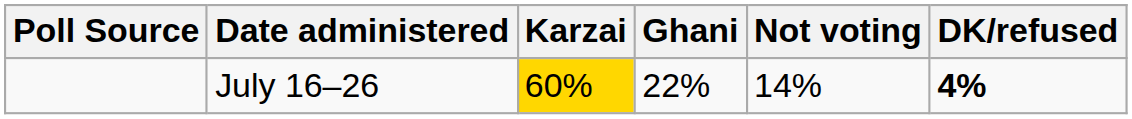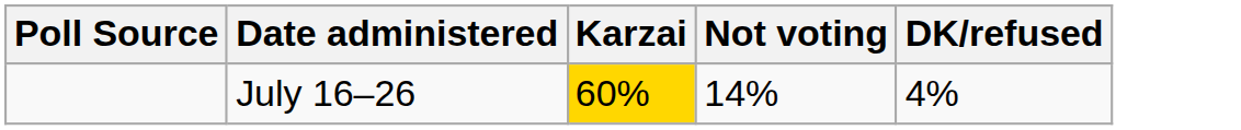 <table class="wikitable">
 <tr>
 <th>Poll Source</th>
 <th>Date administered</th>
 <th>Karzai</th>
-<th>Ghani</th>
 <th>Not voting</th>
 <th>DK/refused</th>
 </tr>
 <tr>
 <td></td>
 <td>July 16–26</td>
 <td style="background: gold;">60%</td>
-<td>22%</td>
 <td>14%</td>
-<td><strong>4%</strong></td>
+<td>4%</td>
 </tr>
 </table>
